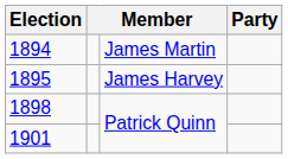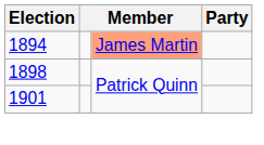 <table class="wikitable">
 <tr>
 <th>Election</th>
 <th colspan="2">Member</th>
 <th>Party</th>
 </tr>
 <tr>
 <td><a href='#'>1894</a></td>
 <td> </td>
-<td><a href='#'>James Martin</a></td>
-<td></td>
-</tr>
-<tr>
-<td><a href='#'>1895</a></td>
-<td> </td>
-<td><a href='#'>James Harvey</a></td>
+<td style="background: lightsalmon;"><a href='#'>James Martin</a></td>
 <td></td>
 </tr>
 <tr>
 <td><a href='#'>1898</a></td>
 <td> </td>
 <td rowspan="2"><a href='#'>Patrick Quinn</a></td>
 <td></td>
 </tr>
 <tr>
 <td><a href='#'>1901</a></td>
 <td> </td>
 <td></td>
 </tr>
 </table>
